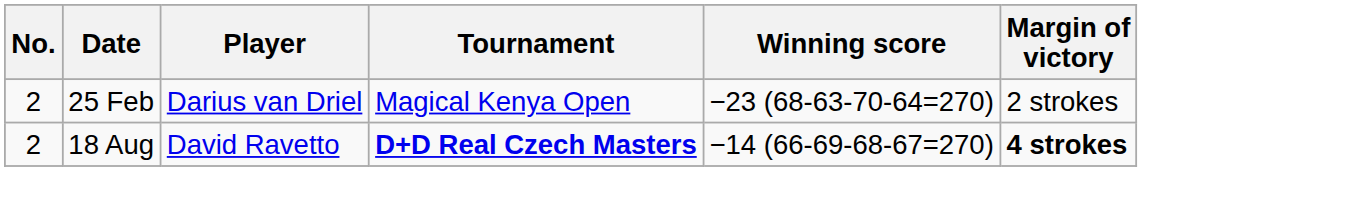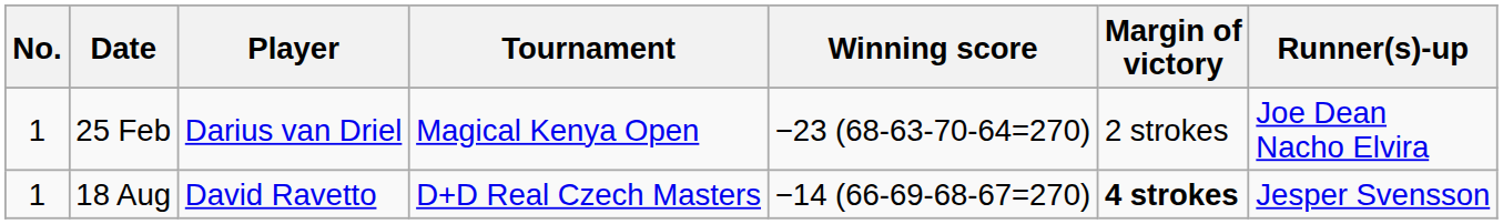 <table class="wikitable" style="font-size:95%;">
 <tr>
 <th>No.</th>
 <th>Date</th>
 <th>Player</th>
 <th>Tournament</th>
 <th>Winning score</th>
 <th>Margin of<br>victory</th>
+<th>Runner(s)-up</th>
 </tr>
 <tr>
-<td align=center>2</td>
+<td align=center>1</td>
 <td>25 Feb</td>
 <td> <a href='#'>Darius van Driel</a></td>
 <td><a href='#'>Magical Kenya Open</a></td>
 <td>−23 (68-63-70-64=270)</td>
 <td>2 strokes</td>
+<td> <a href='#'>Joe Dean</a><br> <a href='#'>Nacho Elvira</a></td>
 </tr>
 <tr>
-<td align=center>2</td>
+<td align=center>1</td>
 <td>18 Aug</td>
 <td> <a href='#'>David Ravetto</a></td>
-<td><strong><a href='#'>D+D Real Czech Masters</a></strong></td>
+<td><a href='#'>D+D Real Czech Masters</a></td>
 <td>−14 (66-69-68-67=270)</td>
 <td><strong>4 strokes</strong></td>
+<td> <a href='#'>Jesper Svensson</a></td>
 </tr>
 </table>
